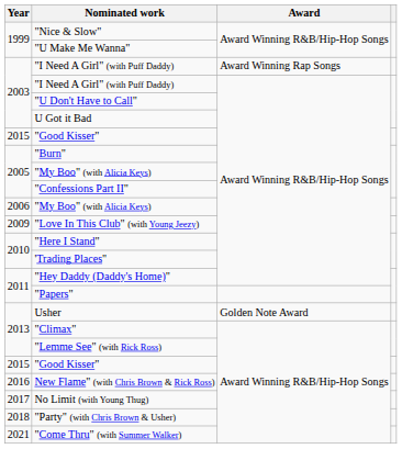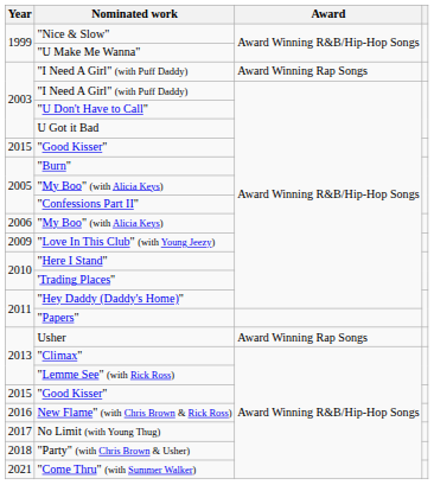 <table class="wikitable">
 <tr>
 <th>Year</th>
 <th>Nominated work</th>
 <th>Award</th>
 <th></th>
 </tr>
 <tr>
 <td rowspan="2">1999</td>
 <td>"Nice & Slow"</td>
 <td rowspan="2">Award Winning R&B/Hip-Hop Songs</td>
 <td style="text-align:center;" rowspan="2"></td>
 </tr>
 <tr>
 <td>"U Make Me Wanna"</td>
 </tr>
 <tr>
 <td rowspan="4">2003</td>
 <td>"I Need A Girl" <small>(with Puff Daddy)</small></td>
 <td>Award Winning Rap Songs</td>
 <td style="text-align:center;"></td>
 </tr>
 <tr>
 <td>"I Need A Girl" <small>(with Puff Daddy)</small></td>
 <td rowspan="12">Award Winning R&B/Hip-Hop Songs</td>
 <td style="text-align:center;" rowspan="3"></td>
 </tr>
 <tr>
 <td>"<a href='#'>U Don't Have to Call</a>"</td>
 </tr>
 <tr>
 <td>U Got it Bad</td>
 </tr>
 <tr>
 <td>2015</td>
 <td>"<a href='#'>Good Kisser</a>"</td>
 <td style="text-align:center;"></td>
 </tr>
 <tr>
 <td rowspan="3">2005</td>
 <td>"<a href='#'>Burn</a>"</td>
 <td style="text-align:center;" rowspan="3"></td>
 </tr>
 <tr>
 <td>"<a href='#'>My Boo</a>" <small>(with <a href='#'>Alicia Keys</a>)</small></td>
 </tr>
 <tr>
 <td>"<a href='#'>Confessions Part II</a>"</td>
 </tr>
 <tr>
 <td>2006</td>
 <td>"<a href='#'>My Boo</a>" <small>(with <a href='#'>Alicia Keys</a>)</small></td>
 <td style="text-align:center;"></td>
 </tr>
 <tr>
 <td>2009</td>
 <td>"<a href='#'>Love In This Club</a>" <small>(with <a href='#'>Young Jeezy</a>)</small></td>
 <td style="text-align:center;"></td>
 </tr>
 <tr>
 <td rowspan="2">2010</td>
 <td>"<a href='#'>Here I Stand</a>"</td>
 <td style="text-align:center;" rowspan="2"></td>
 </tr>
 <tr>
 <td>'<a href='#'>Trading Places</a>"</td>
 </tr>
 <tr>
 <td rowspan="2">2011</td>
 <td>"<a href='#'>Hey Daddy (Daddy's Home)</a>"</td>
 <td style="text-align:center;" rowspan="2"></td>
 </tr>
 <tr>
 <td>"<a href='#'>Papers</a>"</td>
 </tr>
 <tr>
 <td rowspan="3">2013</td>
 <td>Usher</td>
-<td>Golden Note Award</td>
+<td>Award Winning Rap Songs</td>
 <td style="text-align:center;"></td>
 </tr>
 <tr>
 <td>"<a href='#'>Climax</a>"</td>
 <td rowspan="7">Award Winning R&B/Hip-Hop Songs</td>
 <td style="text-align:center;" rowspan="2"></td>
 </tr>
 <tr>
 <td>"<a href='#'>Lemme See</a>" <small>(with <a href='#'>Rick Ross</a>)</small></td>
 </tr>
 <tr>
 <td>2015</td>
 <td>"<a href='#'>Good Kisser</a>"</td>
 <td style="text-align:center;"></td>
 </tr>
 <tr>
 <td>2016</td>
 <td><a href='#'>New Flame</a>" <small>(with <a href='#'>Chris Brown</a> & <a href='#'>Rick Ross</a>)</small></td>
 <td style="text-align:center;"></td>
 </tr>
 <tr>
 <td>2017</td>
 <td>No Limit  <small>(with Young Thug)</small></td>
 <td style="text-align:center;"></td>
 </tr>
 <tr>
 <td>2018</td>
 <td>"Party" <small>(with <a href='#'>Chris Brown</a> & Usher)</small></td>
 <td style="text-align:center;"></td>
 </tr>
 <tr>
 <td rowspan="2">2021</td>
 <td>"<a href='#'>Come Thru</a>" <small>(with <a href='#'>Summer Walker</a>)</small></td>
 <td style="text-align:center;"></td>
 </tr>
 </table>
